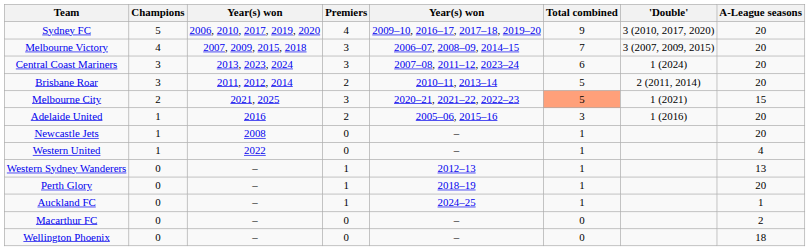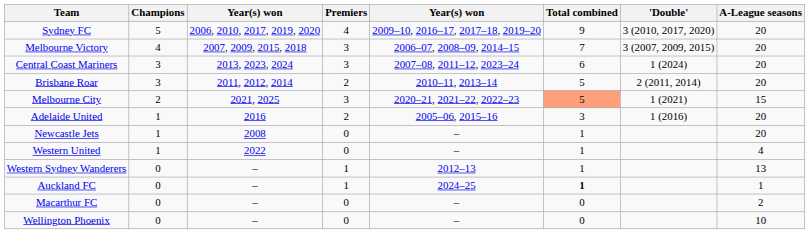 <table class="wikitable sortable" style="text-align:center; white-space:nowrap;">
 <tr>
 <th>Team</th>
 <th>Champions</th>
 <th>Year(s) won</th>
 <th>Premiers</th>
 <th>Year(s) won</th>
 <th>Total combined</th>
 <th>'Double'</th>
 <th>A-League seasons</th>
 </tr>
 <tr>
 <td><a href='#'>Sydney FC</a></td>
 <td>5</td>
 <td><a href='#'>2006</a>, <a href='#'>2010</a>, <a href='#'>2017</a>, <a href='#'>2019</a>, <a href='#'>2020</a></td>
 <td>4</td>
 <td><a href='#'>2009–10</a>, <a href='#'>2016–17</a>, <a href='#'>2017–18</a>, <a href='#'>2019–20</a></td>
 <td>9</td>
 <td>3 (2010, 2017, 2020)</td>
 <td>20</td>
 </tr>
 <tr>
 <td><a href='#'>Melbourne Victory</a></td>
 <td>4</td>
 <td><a href='#'>2007</a>, <a href='#'>2009</a>, <a href='#'>2015</a>, <a href='#'>2018</a></td>
 <td>3</td>
 <td><a href='#'>2006–07</a>, <a href='#'>2008–09</a>, <a href='#'>2014–15</a></td>
 <td>7</td>
 <td>3 (2007, 2009, 2015)</td>
 <td>20</td>
 </tr>
 <tr>
 <td><a href='#'>Central Coast Mariners</a></td>
 <td>3</td>
 <td><a href='#'>2013</a>, <a href='#'>2023</a>, <a href='#'>2024</a></td>
 <td>3</td>
 <td><a href='#'>2007–08</a>, <a href='#'>2011–12</a>, <a href='#'>2023–24</a></td>
 <td>6</td>
 <td>1 (2024)</td>
 <td>20</td>
 </tr>
 <tr>
 <td><a href='#'>Brisbane Roar</a></td>
 <td>3</td>
 <td><a href='#'>2011</a>, <a href='#'>2012</a>, <a href='#'>2014</a></td>
 <td>2</td>
 <td><a href='#'>2010–11</a>, <a href='#'>2013–14</a></td>
 <td>5</td>
 <td>2 (2011, 2014)</td>
 <td>20</td>
 </tr>
 <tr>
 <td><a href='#'>Melbourne City</a></td>
 <td>2</td>
 <td><a href='#'>2021</a>, <a href='#'>2025</a></td>
 <td>3</td>
 <td><a href='#'>2020–21</a>, <a href='#'>2021–22</a>, <a href='#'>2022–23</a></td>
 <td style="background: lightsalmon;">5</td>
 <td>1 (2021)</td>
 <td>15</td>
 </tr>
 <tr>
 <td><a href='#'>Adelaide United</a></td>
 <td>1</td>
 <td><a href='#'>2016</a></td>
 <td>2</td>
 <td><a href='#'>2005–06</a>, <a href='#'>2015–16</a></td>
 <td>3</td>
 <td>1 (2016)</td>
 <td>20</td>
 </tr>
 <tr>
 <td><a href='#'>Newcastle Jets</a></td>
 <td>1</td>
 <td><a href='#'>2008</a></td>
 <td>0</td>
 <td>–</td>
 <td>1</td>
 <td></td>
 <td>20</td>
 </tr>
 <tr>
 <td><a href='#'>Western United</a></td>
 <td>1</td>
 <td><a href='#'>2022</a></td>
 <td>0</td>
 <td>–</td>
 <td>1</td>
 <td></td>
 <td>4</td>
 </tr>
 <tr>
 <td><a href='#'>Western Sydney Wanderers</a></td>
 <td>0</td>
 <td>–</td>
 <td>1</td>
 <td><a href='#'>2012–13</a></td>
 <td>1</td>
 <td></td>
 <td>13</td>
 </tr>
 <tr>
-<td><a href='#'>Perth Glory</a></td>
-<td>0</td>
-<td>–</td>
-<td>1</td>
-<td><a href='#'>2018–19</a></td>
-<td>1</td>
-<td></td>
-<td>20</td>
-</tr>
-<tr>
 <td><a href='#'>Auckland FC</a></td>
 <td>0</td>
 <td>–</td>
 <td>1</td>
 <td><a href='#'>2024–25</a></td>
-<td>1</td>
+<td><strong>1</strong></td>
 <td></td>
 <td>1</td>
 </tr>
 <tr>
 <td><a href='#'>Macarthur FC</a></td>
 <td>0</td>
 <td>–</td>
 <td>0</td>
 <td>–</td>
 <td>0</td>
 <td></td>
 <td>2</td>
 </tr>
 <tr>
 <td><a href='#'>Wellington Phoenix</a></td>
 <td>0</td>
 <td>–</td>
 <td>0</td>
 <td>–</td>
 <td>0</td>
 <td></td>
-<td>18</td>
+<td>10</td>
 </tr>
 </table>
